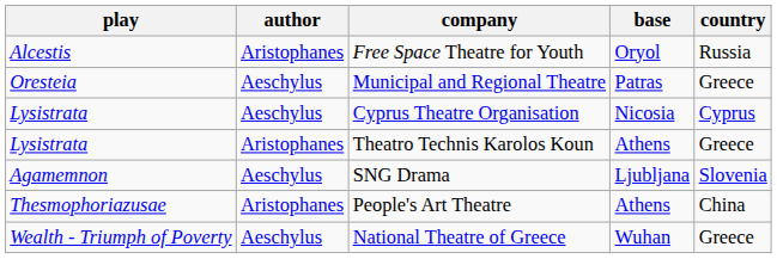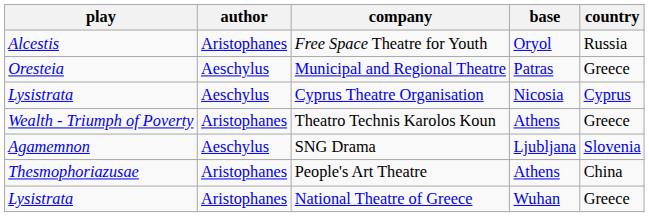 <table class="wikitable">
 <tr>
 <th>play</th>
 <th>author</th>
 <th>company</th>
 <th>base</th>
 <th>country</th>
 </tr>
 <tr>
 <td><em><a href='#'>Alcestis</a></em></td>
 <td><a href='#'>Aristophanes</a></td>
 <td><em>Free Space</em> Theatre for Youth</td>
 <td><a href='#'>Oryol</a></td>
 <td>Russia</td>
 </tr>
 <tr>
 <td><em><a href='#'>Oresteia</a></em></td>
 <td><a href='#'>Aeschylus</a></td>
 <td><a href='#'>Municipal and Regional Theatre</a></td>
 <td><a href='#'>Patras</a></td>
 <td>Greece</td>
 </tr>
 <tr>
 <td><em><a href='#'>Lysistrata</a></em></td>
 <td><a href='#'>Aeschylus</a></td>
 <td><a href='#'>Cyprus Theatre Organisation</a></td>
 <td><a href='#'>Nicosia</a></td>
 <td><a href='#'>Cyprus</a></td>
 </tr>
 <tr>
-<td><em><a href='#'>Lysistrata</a></em></td>
+<td><em><a href='#'>Wealth - Triumph of Poverty</a></em></td>
 <td><a href='#'>Aristophanes</a></td>
 <td>Theatro Technis Karolos Koun</td>
 <td><a href='#'>Athens</a></td>
 <td>Greece</td>
 </tr>
 <tr>
 <td><em><a href='#'>Agamemnon</a></em></td>
 <td><a href='#'>Aeschylus</a></td>
 <td>SNG Drama</td>
 <td><a href='#'>Ljubljana</a></td>
 <td><a href='#'>Slovenia</a></td>
 </tr>
 <tr>
 <td><em><a href='#'>Thesmophoriazusae</a></em></td>
 <td><a href='#'>Aristophanes</a></td>
 <td>People's Art Theatre</td>
 <td><a href='#'>Athens</a></td>
 <td>China</td>
 </tr>
 <tr>
-<td><em><a href='#'>Wealth - Triumph of Poverty</a></em></td>
-<td><a href='#'>Aeschylus</a></td>
+<td><em><a href='#'>Lysistrata</a></em></td>
+<td><a href='#'>Aristophanes</a></td>
 <td><a href='#'>National Theatre of Greece</a></td>
 <td><a href='#'>Wuhan</a></td>
 <td>Greece</td>
 </tr>
 </table>
